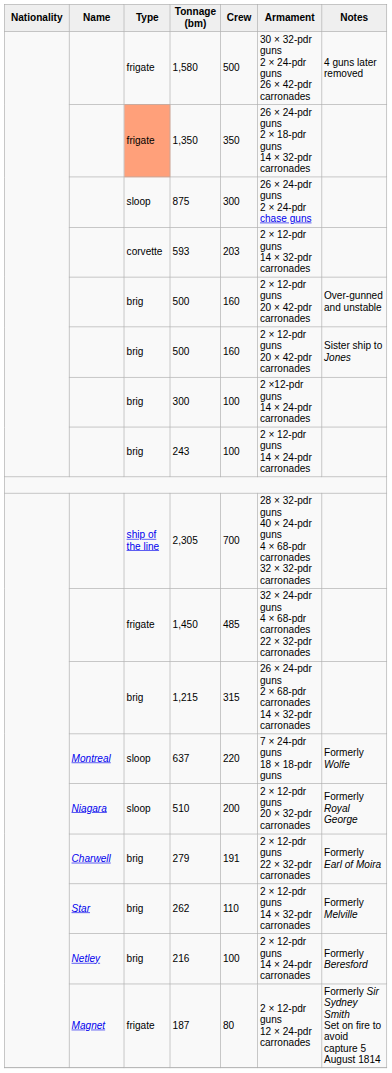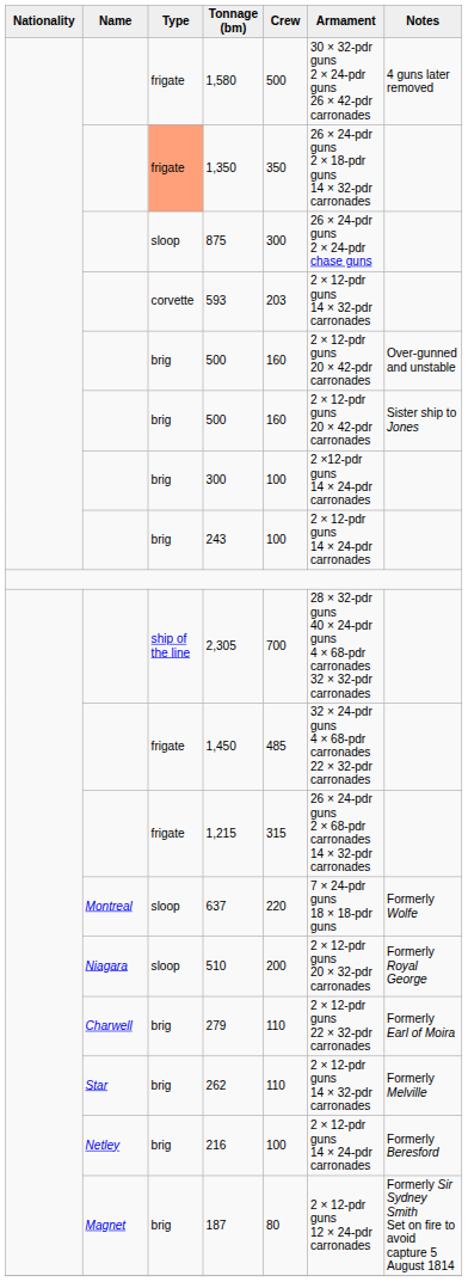 <table class="wikitable">
 <tr>
 <th style="background:#efefef;"><strong>Nationality</strong></th>
 <th style="background:#efefef;"><strong>Name</strong></th>
 <th style="background:#efefef;"><strong>Type</strong></th>
 <th style="background:#efefef;"><strong>Tonnage</strong> (bm)</th>
 <th style="background:#efefef;"><strong>Crew</strong></th>
 <th style="background:#efefef;"><strong>Armament</strong></th>
 <th style="background:#efefef;"><strong>Notes</strong></th>
 </tr>
 <tr>
 <td width="150pt" rowspan=8></td>
 <td width="150pt"></td>
 <td width="100pt">frigate</td>
 <td width="100pt">1,580</td>
 <td width="100pt">500</td>
 <td width="150pt">30 × 32-pdr guns<br>2 × 24-pdr guns<br>26 × 42-pdr carronades</td>
 <td width="200pt">4 guns later removed</td>
 </tr>
 <tr>
 <td></td>
 <td style="background: lightsalmon;">frigate</td>
 <td>1,350</td>
 <td>350</td>
 <td>26 × 24-pdr guns<br>2 × 18-pdr guns<br>14 × 32-pdr carronades</td>
 <td></td>
 </tr>
 <tr>
 <td></td>
 <td>sloop</td>
 <td>875</td>
 <td>300</td>
 <td>26 × 24-pdr guns<br>2 × 24-pdr <a href='#'>chase guns</a></td>
 <td></td>
 </tr>
 <tr>
 <td></td>
 <td>corvette</td>
 <td>593</td>
 <td>203</td>
 <td>2 × 12-pdr guns<br>14 × 32-pdr carronades</td>
 <td></td>
 </tr>
 <tr>
 <td></td>
 <td>brig</td>
 <td>500</td>
 <td>160</td>
 <td>2 × 12-pdr guns<br>20 × 42-pdr carronades</td>
 <td>Over-gunned and unstable</td>
 </tr>
 <tr>
 <td></td>
 <td>brig</td>
 <td>500</td>
 <td>160</td>
 <td>2 × 12-pdr guns<br>20 × 42-pdr carronades</td>
 <td>Sister ship to <em>Jones</em></td>
 </tr>
 <tr>
 <td></td>
 <td>brig</td>
 <td>300</td>
 <td>100</td>
 <td>2 ×12-pdr guns<br>14 × 24-pdr carronades</td>
 <td></td>
 </tr>
 <tr>
 <td></td>
 <td>brig</td>
 <td>243</td>
 <td>100</td>
 <td>2 × 12-pdr guns<br>14 × 24-pdr carronades</td>
 <td></td>
 </tr>
 <tr>
 <td colspan=7> </td>
 </tr>
 <tr>
 <td rowspan=9></td>
 <td></td>
 <td><a href='#'>ship of the line</a></td>
 <td>2,305</td>
 <td>700</td>
 <td>28 × 32-pdr guns<br>40 × 24-pdr guns<br>4 × 68-pdr carronades<br>32 × 32-pdr carronades</td>
 <td></td>
 </tr>
 <tr>
 <td></td>
 <td>frigate</td>
 <td>1,450</td>
 <td>485</td>
 <td>32 × 24-pdr guns<br>4 × 68-pdr carronades<br>22 × 32-pdr carronades</td>
 <td></td>
 </tr>
 <tr>
 <td></td>
-<td>brig</td>
+<td>frigate</td>
 <td>1,215</td>
 <td>315</td>
 <td>26 × 24-pdr guns<br>2 × 68-pdr carronades<br>14 × 32-pdr carronades</td>
 <td></td>
 </tr>
 <tr>
 <td><a href='#'><em>Montreal</em></a></td>
 <td>sloop</td>
 <td>637</td>
 <td>220</td>
 <td>7 × 24-pdr guns<br>18 × 18-pdr guns</td>
 <td>Formerly <em>Wolfe</em></td>
 </tr>
 <tr>
 <td><a href='#'><em>Niagara</em></a></td>
 <td>sloop</td>
 <td>510</td>
 <td>200</td>
 <td>2 × 12-pdr guns<br>20 × 32-pdr carronades</td>
 <td>Formerly <em>Royal George</em></td>
 </tr>
 <tr>
 <td><a href='#'><em>Charwell</em></a></td>
 <td>brig</td>
 <td>279</td>
-<td>191</td>
+<td>110</td>
 <td>2 × 12-pdr guns<br>22 × 32-pdr carronades</td>
 <td>Formerly <em>Earl of Moira</em></td>
 </tr>
 <tr>
 <td><a href='#'><em>Star</em></a></td>
 <td>brig</td>
 <td>262</td>
 <td>110</td>
 <td>2 × 12-pdr guns<br>14 × 32-pdr carronades</td>
 <td>Formerly <em>Melville</em></td>
 </tr>
 <tr>
 <td><a href='#'><em>Netley</em></a></td>
 <td>brig</td>
 <td>216</td>
 <td>100</td>
 <td>2 × 12-pdr guns<br>14 × 24-pdr carronades</td>
 <td>Formerly <em>Beresford</em></td>
 </tr>
 <tr>
 <td><a href='#'><em>Magnet</em></a></td>
-<td>frigate</td>
+<td>brig</td>
 <td>187</td>
 <td>80</td>
 <td>2 × 12-pdr guns<br>12 × 24-pdr carronades</td>
 <td>Formerly <em>Sir Sydney Smith</em><br>Set on fire to avoid capture 5 August 1814</td>
 </tr>
 <tr>
 </tr>
 </table>
